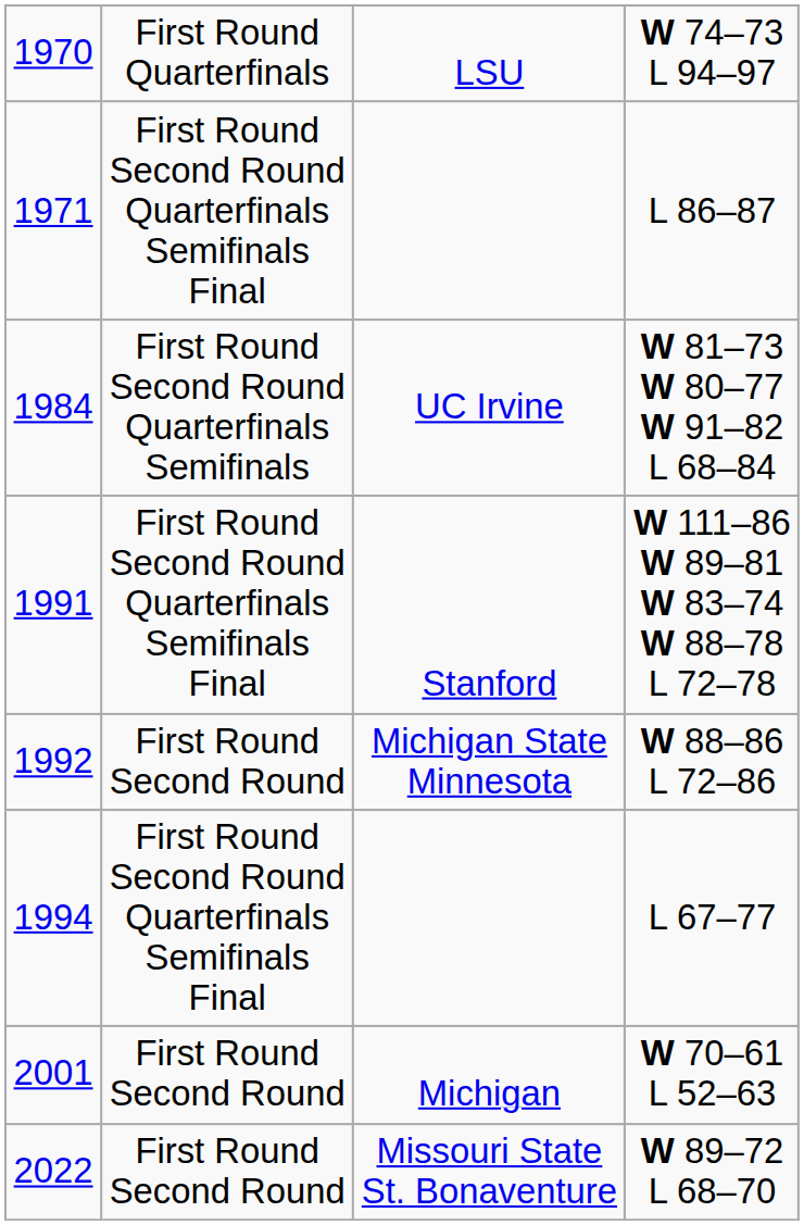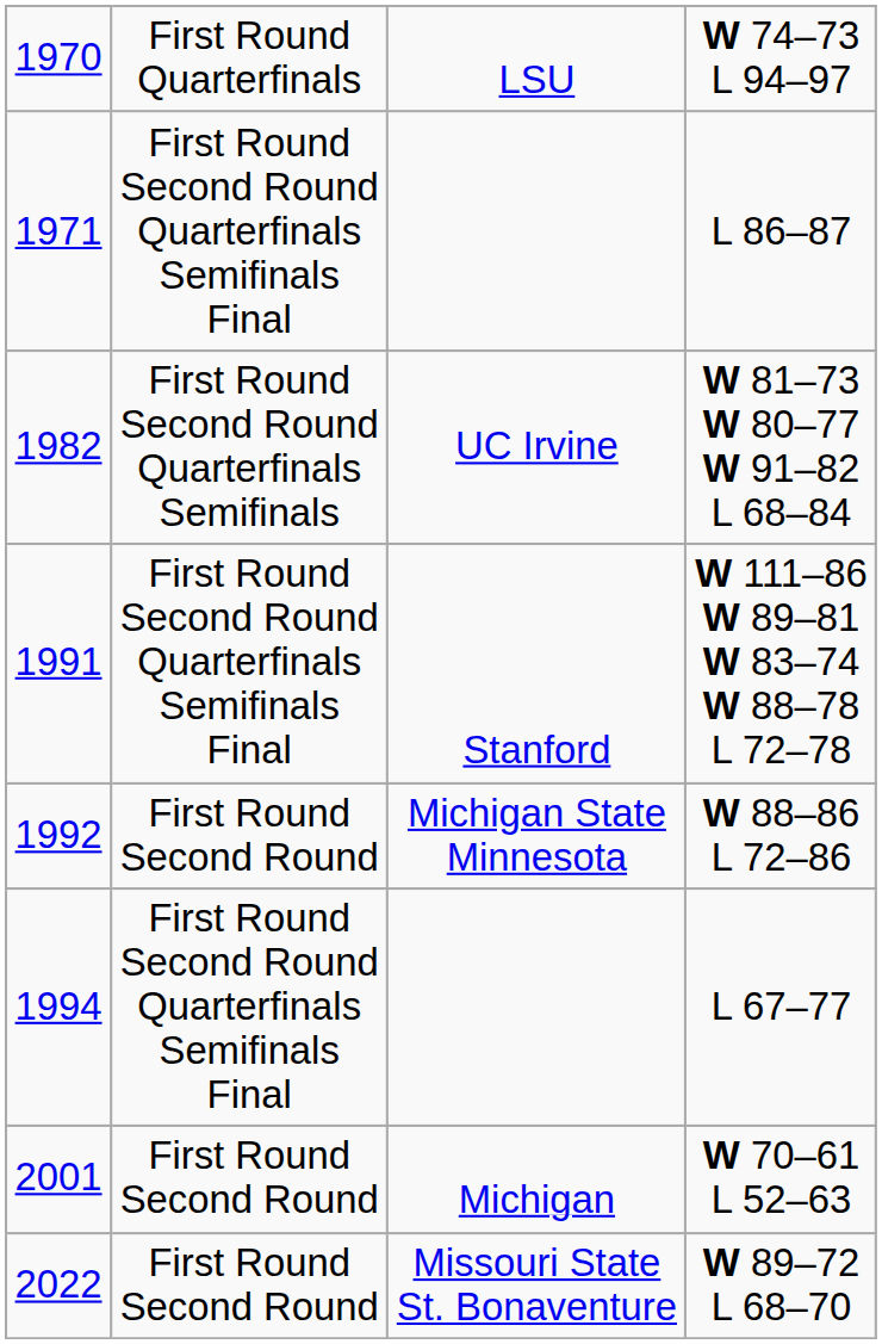 <table class="wikitable" style="text-align:center">
 <tr>
 <td><a href='#'>1970</a></td>
 <td>First Round<br>Quarterfinals</td>
 <td><br><a href='#'>LSU</a></td>
 <td><strong>W</strong> 74–73<br>L 94–97</td>
 </tr>
 <tr>
 <td><a href='#'>1971</a></td>
 <td>First Round<br>Second Round<br>Quarterfinals<br>Semifinals<br>Final</td>
 <td></td>
 <td>L 86–87</td>
 </tr>
 <tr>
-<td><a href='#'>1984</a></td>
+<td><a href='#'>1982</a></td>
 <td>First Round<br>Second Round<br>Quarterfinals<br>Semifinals</td>
 <td><br><a href='#'>UC Irvine</a><br><br></td>
 <td><strong>W</strong> 81–73<br><strong>W</strong> 80–77<br><strong>W</strong> 91–82<br>L 68–84</td>
 </tr>
 <tr>
 <td><a href='#'>1991</a></td>
 <td>First Round<br>Second Round<br>Quarterfinals<br>Semifinals<br>Final</td>
 <td><br><br><br><br><a href='#'>Stanford</a></td>
 <td><strong>W</strong> 111–86<br><strong>W</strong> 89–81<br><strong>W</strong> 83–74<br><strong>W</strong> 88–78<br>L 72–78</td>
 </tr>
 <tr>
 <td><a href='#'>1992</a></td>
 <td>First Round<br>Second Round</td>
 <td><a href='#'>Michigan State</a><br><a href='#'>Minnesota</a></td>
 <td><strong>W</strong> 88–86<br>L 72–86</td>
 </tr>
 <tr>
 <td><a href='#'>1994</a></td>
 <td>First Round<br>Second Round<br>Quarterfinals<br>Semifinals<br>Final</td>
 <td></td>
 <td>L 67–77</td>
 </tr>
 <tr>
 <td><a href='#'>2001</a></td>
 <td>First Round<br>Second Round</td>
 <td><br><a href='#'>Michigan</a></td>
 <td><strong>W</strong> 70–61<br>L 52–63</td>
 </tr>
 <tr>
 <td><a href='#'>2022</a></td>
 <td>First Round<br>Second Round</td>
 <td><a href='#'>Missouri State</a><br><a href='#'>St. Bonaventure</a></td>
 <td><strong>W</strong> 89–72<br>L 68–70</td>
 </tr>
 </table>
